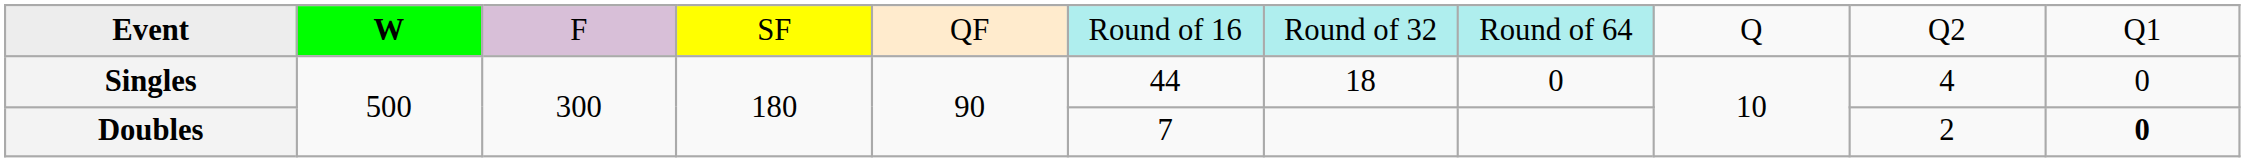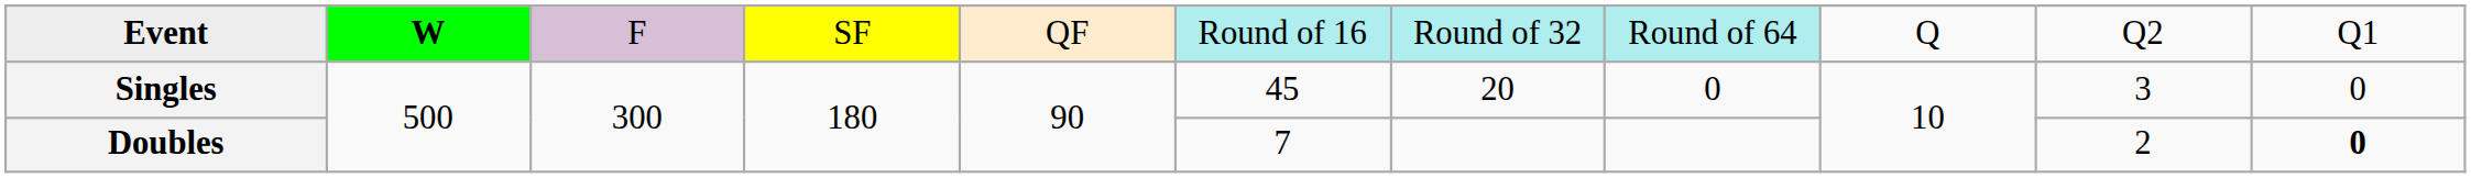 <table class=wikitable style=font-size:90%;text-align:center>
 <tr>
 <td style="width:130px; background:#ededed;"><strong>Event</strong></td>
 <td style="width:80px; background:lime;"><strong>W</strong></td>
 <td style="width:85px; background:thistle;">F</td>
 <td style="width:85px; background:#ff0;">SF</td>
 <td style="width:85px; background:#ffebcd;">QF</td>
 <td style="width:85px; background:#afeeee;">Round of 16</td>
 <td style="width:85px; background:#afeeee;">Round of 32</td>
 <td style="width:85px; background:#afeeee;">Round of 64</td>
 <td width=85>Q</td>
 <td width=85>Q2</td>
 <td width=85>Q1</td>
 </tr>
 <tr>
 <th style="background:#f3f3f3;">Singles</th>
 <td rowspan=2>500</td>
 <td rowspan=2>300</td>
 <td rowspan=2>180</td>
 <td rowspan=2>90</td>
-<td>44</td>
-<td>18</td>
+<td>45</td>
+<td>20</td>
 <td>0</td>
 <td rowspan=2>10</td>
-<td>4</td>
+<td>3</td>
 <td>0</td>
 </tr>
 <tr>
 <th style="background:#f3f3f3;">Doubles</th>
 <td>7</td>
 <td></td>
 <td></td>
 <td>2</td>
 <td><strong>0</strong></td>
 </tr>
 </table>
